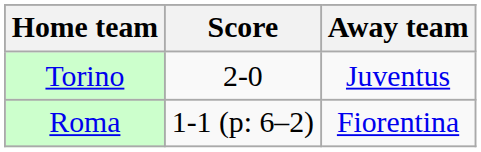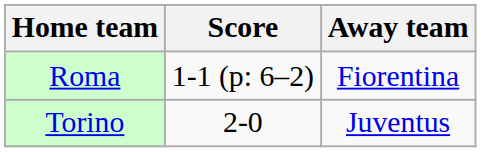 <table class="wikitable" style="text-align: center">
 <tr>
 <th>Home team</th>
 <th>Score</th>
 <th>Away team</th>
 </tr>
 <tr>
+<td bgcolor="ccffcc"><a href='#'>Roma</a></td>
+<td>1-1 (p: 6–2)</td>
+<td><a href='#'>Fiorentina</a></td>
+</tr>
+<tr>
 <td bgcolor="ccffcc"><a href='#'>Torino</a></td>
 <td>2-0</td>
 <td><a href='#'>Juventus</a></td>
 </tr>
-<tr>
-<td bgcolor="ccffcc"><a href='#'>Roma</a></td>
-<td>1-1 (p: 6–2)</td>
-<td><a href='#'>Fiorentina</a></td>
-</tr>
 </table>
